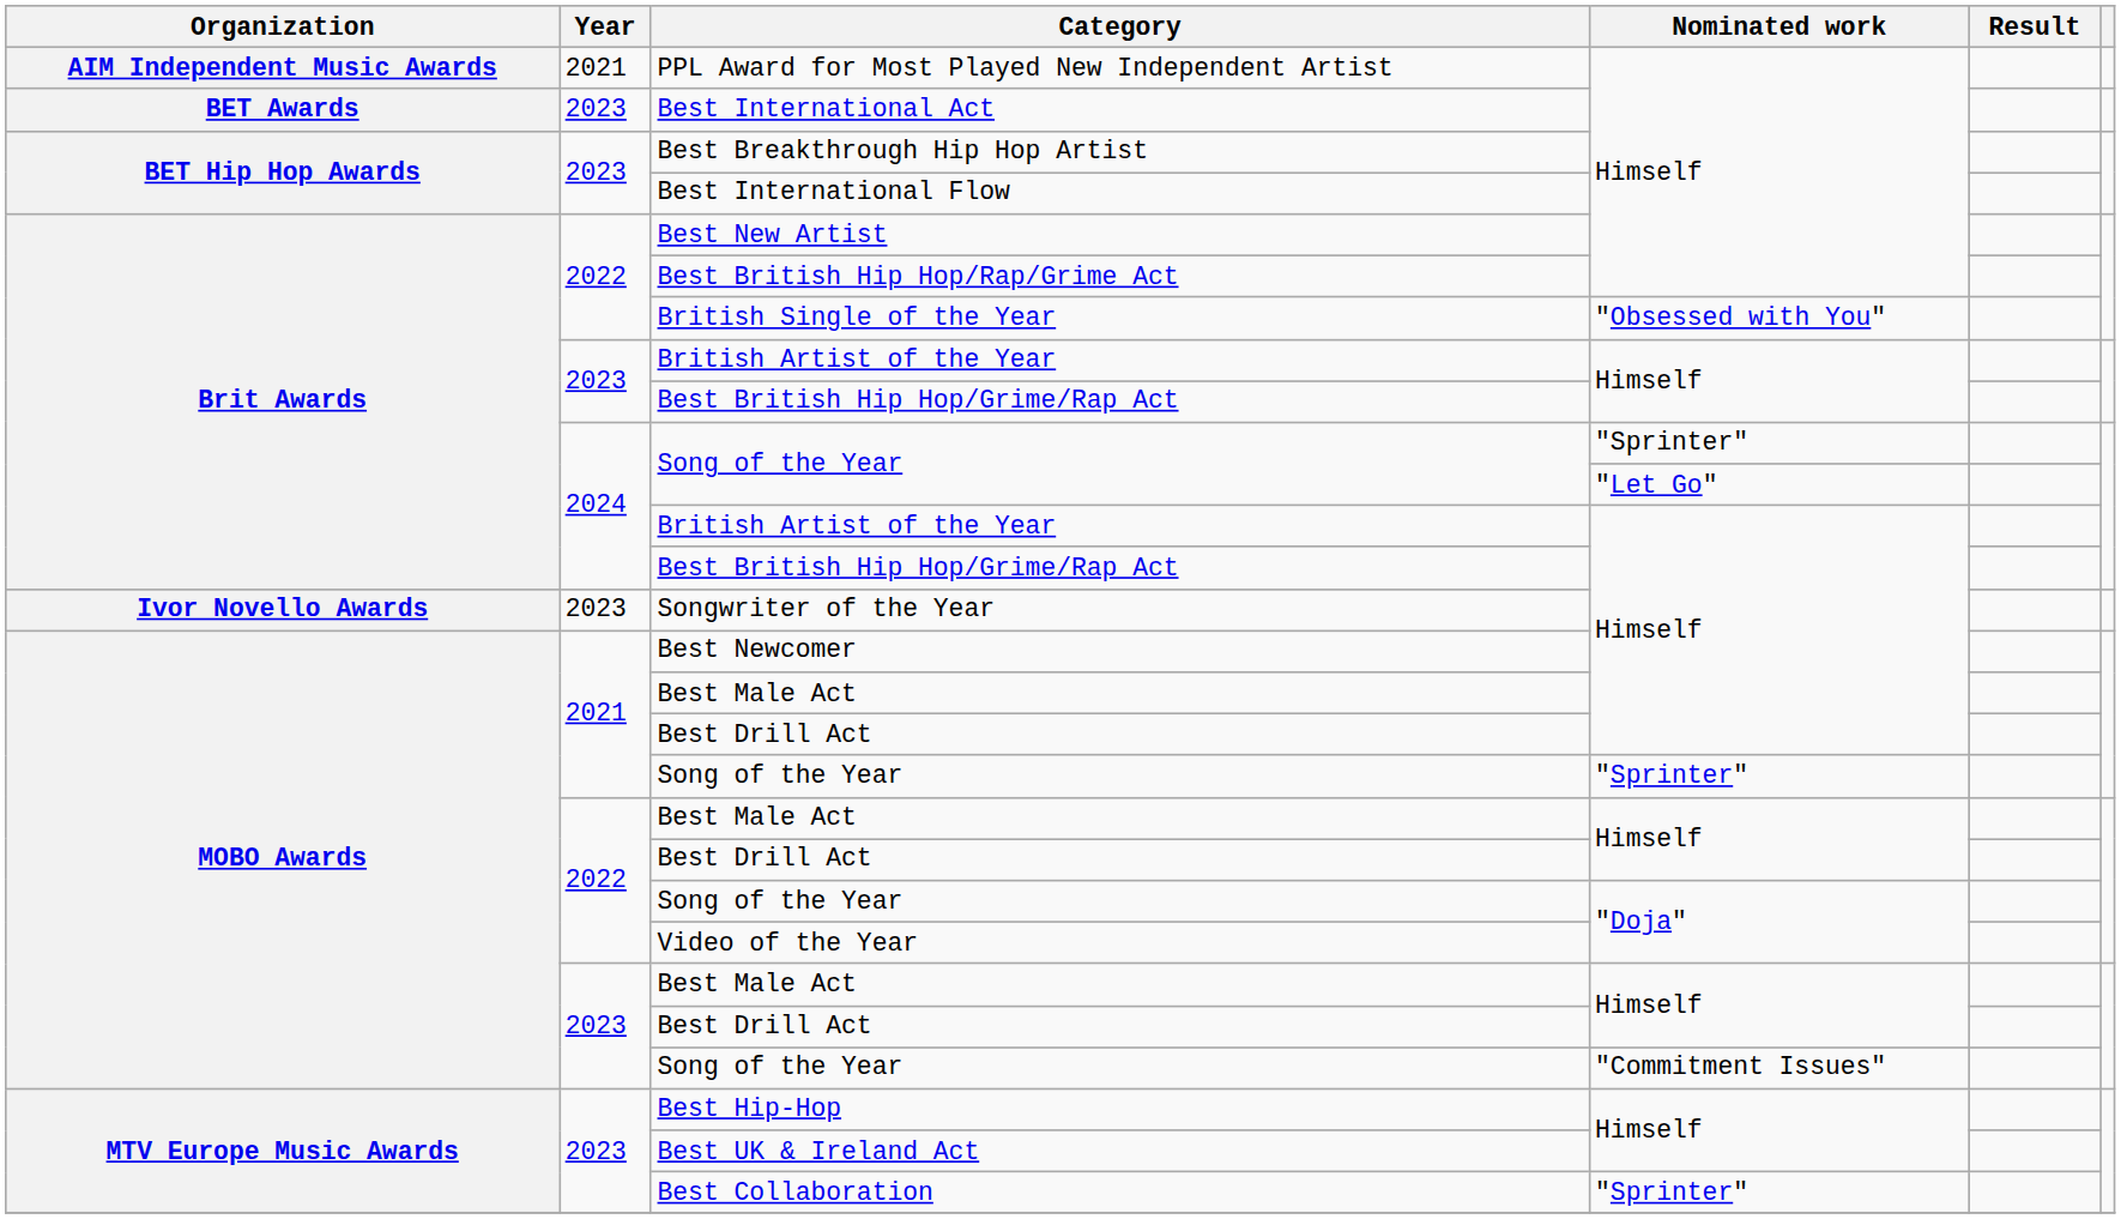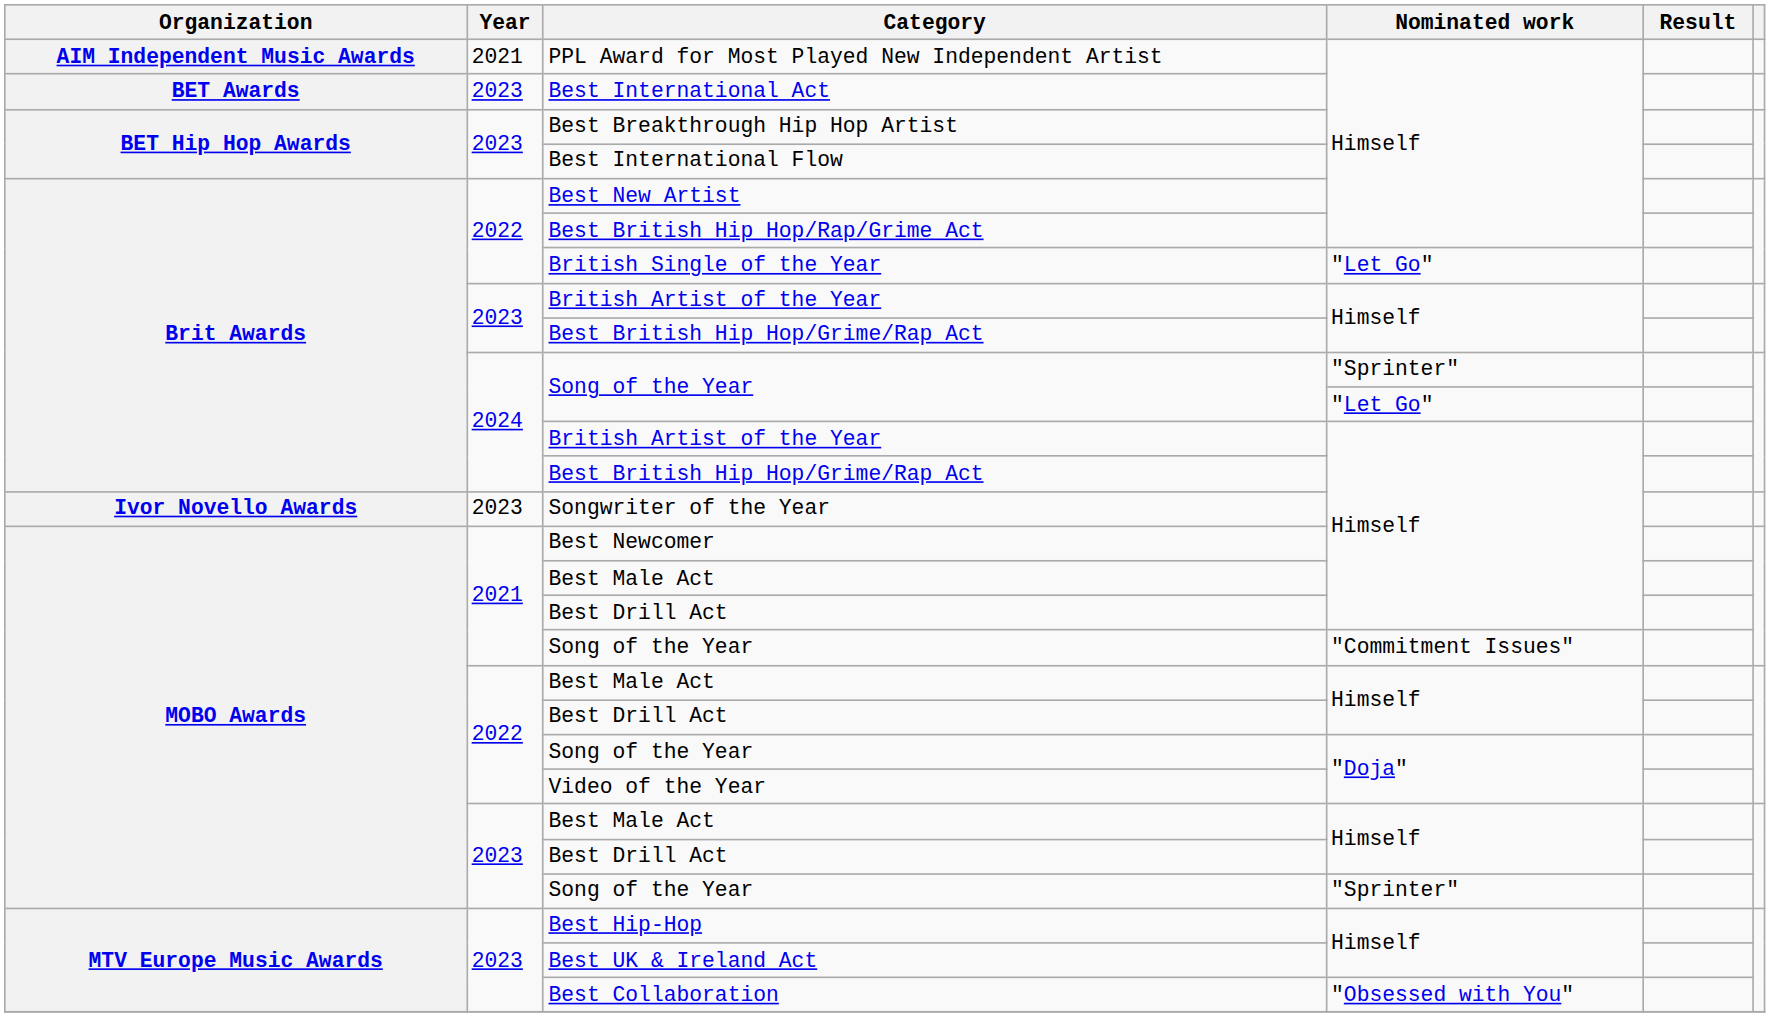 <table class="wikitable sortable plainrowheaders" style="width: 85%;">
 <tr>
 <th scope="col">Organization</th>
 <th scope="col">Year</th>
 <th scope="col">Category</th>
 <th scope="col">Nominated work</th>
 <th scope="col">Result</th>
 <th scope="col" class="unsortable"></th>
 </tr>
 <tr>
 <th scope="row"><a href='#'>AIM Independent Music Awards</a></th>
 <td>2021</td>
 <td>PPL Award for Most Played New Independent Artist</td>
 <td rowspan="6">Himself</td>
 <td></td>
 <td></td>
 </tr>
 <tr>
 <th scope="row"><a href='#'>BET Awards</a></th>
 <td><a href='#'>2023</a></td>
 <td><a href='#'>Best International Act</a></td>
 <td></td>
 <td></td>
 </tr>
 <tr>
 <th scope="row" rowspan="2"><a href='#'>BET Hip Hop Awards</a></th>
 <td rowspan="2"><a href='#'>2023</a></td>
 <td>Best Breakthrough Hip Hop Artist</td>
 <td></td>
 <td rowspan="2"></td>
 </tr>
 <tr>
 <td>Best International Flow</td>
 <td></td>
 </tr>
 <tr>
 <th scope="row" rowspan="9"><a href='#'>Brit Awards</a></th>
 <td rowspan="3"><a href='#'>2022</a></td>
 <td><a href='#'>Best New Artist</a></td>
 <td></td>
 <td rowspan="3"></td>
 </tr>
 <tr>
 <td><a href='#'>Best British Hip Hop/Rap/Grime Act</a></td>
 <td></td>
 </tr>
 <tr>
 <td><a href='#'>British Single of the Year</a></td>
-<td>"<a href='#'>Obsessed with You</a>"</td>
+<td>"<a href='#'>Let Go</a>"</td>
 <td></td>
 </tr>
 <tr>
 <td rowspan="2"><a href='#'>2023</a></td>
 <td><a href='#'>British Artist of the Year</a></td>
 <td rowspan="2">Himself</td>
 <td></td>
 <td rowspan="2"></td>
 </tr>
 <tr>
 <td><a href='#'>Best British Hip Hop/Grime/Rap Act</a></td>
 <td></td>
 </tr>
 <tr>
 <td rowspan="4"><a href='#'>2024</a></td>
 <td rowspan="2"><a href='#'>Song of the Year</a></td>
 <td>"Sprinter" </td>
 <td></td>
 <td rowspan="4"></td>
 </tr>
 <tr>
 <td>"<a href='#'>Let Go</a>"</td>
 <td></td>
 </tr>
 <tr>
 <td><a href='#'>British Artist of the Year</a></td>
 <td rowspan="6">Himself</td>
 <td></td>
 </tr>
 <tr>
 <td><a href='#'>Best British Hip Hop/Grime/Rap Act</a></td>
 <td></td>
 </tr>
 <tr>
 <th scope="row"><a href='#'>Ivor Novello Awards</a></th>
 <td>2023</td>
 <td>Songwriter of the Year</td>
 <td></td>
 <td></td>
 </tr>
 <tr>
 <th scope="row" rowspan="11"><a href='#'>MOBO Awards</a></th>
 <td rowspan="4"><a href='#'>2021</a></td>
 <td>Best Newcomer</td>
 <td></td>
 <td rowspan="4"></td>
 </tr>
 <tr>
 <td>Best Male Act</td>
 <td></td>
 </tr>
 <tr>
 <td>Best Drill Act</td>
 <td></td>
 </tr>
 <tr>
 <td>Song of the Year</td>
-<td>"<a href='#'>Sprinter</a>" </td>
+<td>"Commitment Issues"</td>
 <td></td>
 </tr>
 <tr>
 <td rowspan="4"><a href='#'>2022</a></td>
 <td>Best Male Act</td>
 <td rowspan="2">Himself</td>
 <td></td>
 <td rowspan="4"><br></td>
 </tr>
 <tr>
 <td>Best Drill Act</td>
 <td></td>
 </tr>
 <tr>
 <td>Song of the Year</td>
 <td rowspan="2">"<a href='#'>Doja</a>"</td>
 <td></td>
 </tr>
 <tr>
 <td>Video of the Year</td>
 <td></td>
 </tr>
 <tr>
 <td rowspan="3"><a href='#'>2023</a></td>
 <td>Best Male Act</td>
 <td rowspan="2">Himself</td>
 <td></td>
 <td rowspan="3" align="center"></td>
 </tr>
 <tr>
 <td>Best Drill Act</td>
 <td></td>
 </tr>
 <tr>
 <td>Song of the Year</td>
-<td>"Commitment Issues"</td>
+<td>"Sprinter" </td>
 <td></td>
 </tr>
 <tr>
 <th rowspan="3" scope="row"><a href='#'>MTV Europe Music Awards</a></th>
 <td rowspan="3"><a href='#'>2023</a></td>
 <td><a href='#'>Best Hip-Hop</a></td>
 <td rowspan="2">Himself</td>
 <td></td>
 <td rowspan="3"></td>
 </tr>
 <tr>
 <td><a href='#'>Best UK & Ireland Act</a></td>
 <td></td>
 </tr>
 <tr>
 <td><a href='#'>Best Collaboration</a></td>
-<td>"<a href='#'>Sprinter</a>" </td>
+<td>"<a href='#'>Obsessed with You</a>"</td>
 <td></td>
 </tr>
 <tr>
 </tr>
 </table>
